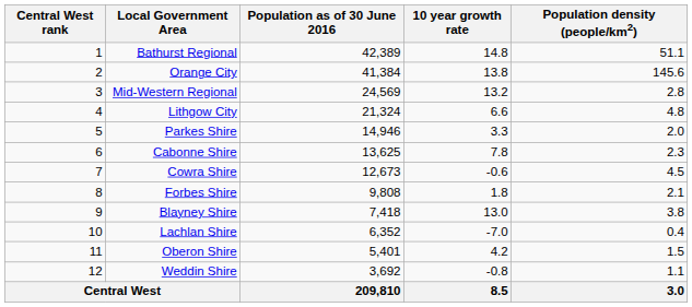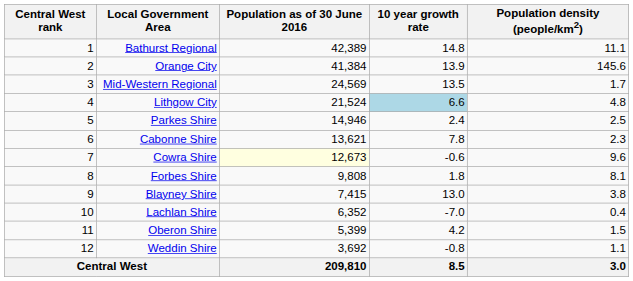 <table class="wikitable sortable plainrowheaders" style="text-align:right">
 <tr>
 <th scope="col">Central West rank</th>
 <th scope="col">Local Government Area</th>
 <th scope="col">Population as of 30 June 2016</th>
 <th scope="col">10 year growth rate</th>
 <th scope="col">Population density (people/km<sup>2</sup>)</th>
 </tr>
 <tr>
 <td scope="row">1</td>
 <td><a href='#'>Bathurst Regional</a></td>
 <td>42,389</td>
 <td>14.8</td>
-<td>51.1</td>
+<td>11.1</td>
 </tr>
 <tr>
 <td scope="row">2</td>
 <td><a href='#'>Orange City</a></td>
 <td>41,384</td>
-<td>13.8</td>
+<td>13.9</td>
 <td>145.6</td>
 </tr>
 <tr>
 <td scope="row">3</td>
 <td><a href='#'>Mid-Western Regional</a></td>
 <td>24,569</td>
-<td>13.2</td>
-<td>2.8</td>
+<td>13.5</td>
+<td>1.7</td>
 </tr>
 <tr>
 <td scope="row">4</td>
 <td><a href='#'>Lithgow City</a></td>
-<td>21,324</td>
-<td>6.6</td>
+<td>21,524</td>
+<td style="background: lightblue;">6.6</td>
 <td>4.8</td>
 </tr>
 <tr>
 <td scope="row">5</td>
 <td><a href='#'>Parkes Shire</a></td>
 <td>14,946</td>
-<td>3.3</td>
-<td>2.0</td>
+<td>2.4</td>
+<td>2.5</td>
 </tr>
 <tr>
 <td scope="row">6</td>
 <td><a href='#'>Cabonne Shire</a></td>
-<td>13,625</td>
+<td>13,621</td>
 <td>7.8</td>
 <td>2.3</td>
 </tr>
 <tr>
 <td scope="row">7</td>
 <td><a href='#'>Cowra Shire</a></td>
-<td>12,673</td>
+<td style="background: lightyellow;">12,673</td>
 <td>-0.6</td>
-<td>4.5</td>
+<td>9.6</td>
 </tr>
 <tr>
 <td scope="row">8</td>
 <td><a href='#'>Forbes Shire</a></td>
 <td>9,808</td>
 <td>1.8</td>
-<td>2.1</td>
+<td>8.1</td>
 </tr>
 <tr>
 <td scope="row">9</td>
 <td><a href='#'>Blayney Shire</a></td>
-<td>7,418</td>
+<td>7,415</td>
 <td>13.0</td>
 <td>3.8</td>
 </tr>
 <tr>
 <td scope="row">10</td>
 <td><a href='#'>Lachlan Shire</a></td>
 <td>6,352</td>
 <td>-7.0</td>
 <td>0.4</td>
 </tr>
 <tr>
 <td scope="row">11</td>
 <td><a href='#'>Oberon Shire</a></td>
-<td>5,401</td>
+<td>5,399</td>
 <td>4.2</td>
 <td>1.5</td>
 </tr>
 <tr>
 <td scope="row">12</td>
 <td><a href='#'>Weddin Shire</a></td>
 <td>3,692</td>
 <td>-0.8</td>
 <td>1.1</td>
 </tr>
 <tr>
 <th colspan="2">Central West</th>
 <th style="text-align:right">209,810</th>
 <th style="text-align:right">8.5</th>
 <th style="text-align:right">3.0</th>
 </tr>
 </table>
